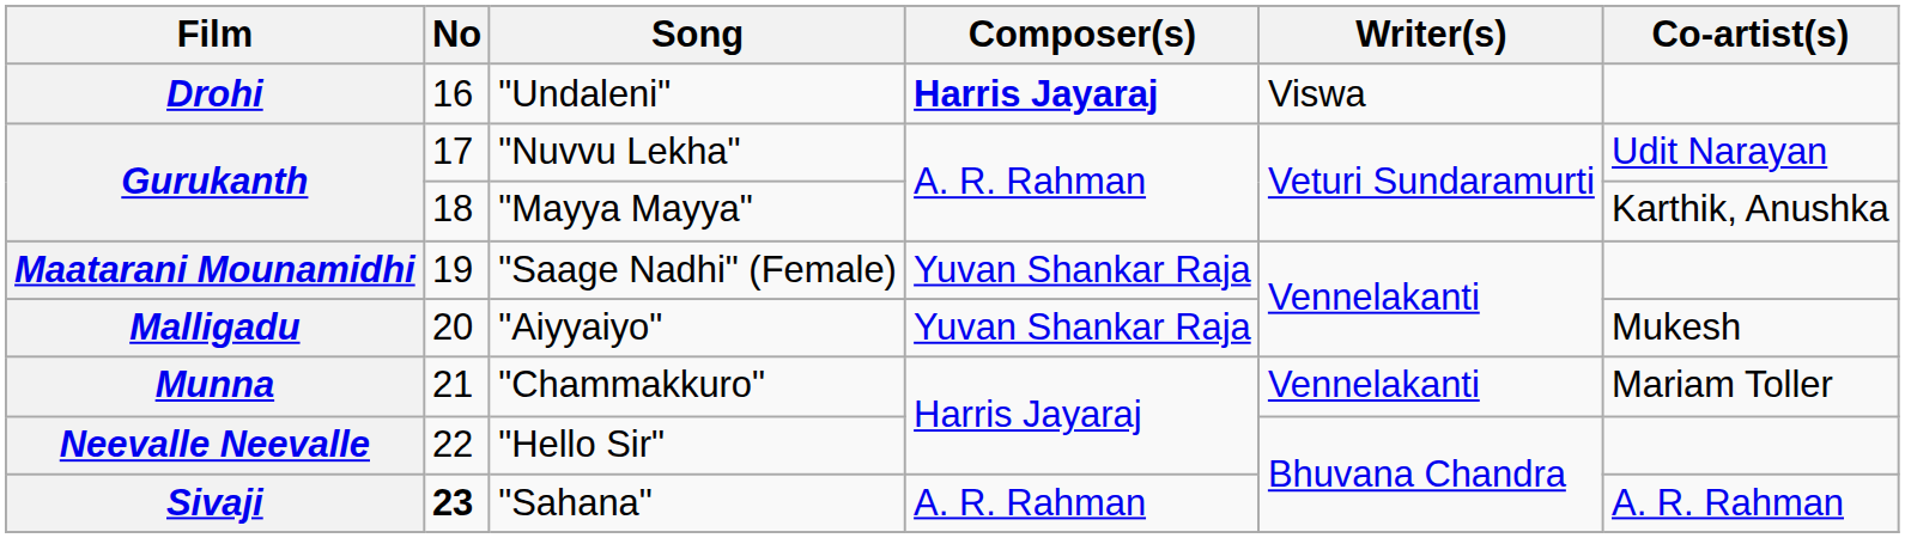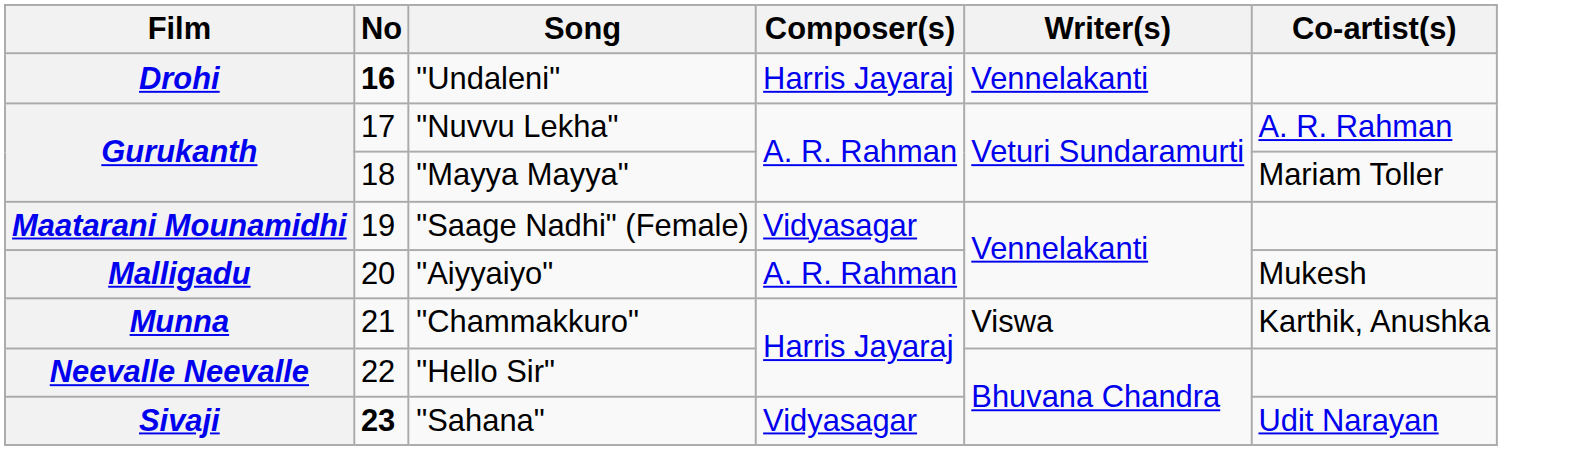 <table class="wikitable sortable plainrowheaders">
 <tr>
 <th>Film</th>
 <th>No</th>
 <th>Song</th>
 <th>Composer(s)</th>
 <th>Writer(s)</th>
 <th>Co-artist(s)</th>
 </tr>
 <tr>
 <th><em><a href='#'>Drohi</a></em></th>
-<td>16</td>
+<td><strong>16</strong></td>
 <td>"Undaleni"</td>
-<td><strong><a href='#'>Harris Jayaraj</a></strong></td>
-<td>Viswa</td>
+<td><a href='#'>Harris Jayaraj</a></td>
+<td><a href='#'>Vennelakanti</a></td>
 <td></td>
 </tr>
 <tr>
 <th rowspan="2"><em><a href='#'>Gurukanth</a></em></th>
 <td>17</td>
 <td>"Nuvvu Lekha"</td>
 <td rowspan="2"><a href='#'>A. R. Rahman</a></td>
 <td rowspan="2"><a href='#'>Veturi Sundaramurti</a></td>
-<td><a href='#'>Udit Narayan</a></td>
+<td><a href='#'>A. R. Rahman</a></td>
 </tr>
 <tr>
 <td>18</td>
 <td>"Mayya Mayya"</td>
-<td>Karthik, Anushka</td>
+<td>Mariam Toller</td>
 </tr>
 <tr>
 <th><a href='#'><em>Maatarani Mounamidhi</em></a></th>
 <td>19</td>
 <td>"Saage Nadhi" (Female)</td>
-<td><a href='#'>Yuvan Shankar Raja</a></td>
+<td><a href='#'>Vidyasagar</a></td>
 <td rowspan="2"><a href='#'>Vennelakanti</a></td>
 <td></td>
 </tr>
 <tr>
 <th><em><a href='#'>Malligadu</a></em></th>
 <td>20</td>
 <td>"Aiyyaiyo"</td>
-<td><a href='#'>Yuvan Shankar Raja</a></td>
+<td><a href='#'>A. R. Rahman</a></td>
 <td>Mukesh</td>
 </tr>
 <tr>
 <th><em><a href='#'>Munna</a></em></th>
 <td>21</td>
 <td>"Chammakkuro"</td>
 <td rowspan="2"><a href='#'>Harris Jayaraj</a></td>
-<td><a href='#'>Vennelakanti</a></td>
-<td>Mariam Toller</td>
+<td>Viswa</td>
+<td>Karthik, Anushka</td>
 </tr>
 <tr>
 <th><a href='#'><em>Neevalle Neevalle</em></a></th>
 <td>22</td>
 <td>"Hello Sir"</td>
 <td rowspan="2"><a href='#'>Bhuvana Chandra</a></td>
 <td></td>
 </tr>
 <tr>
 <th><em><a href='#'>Sivaji</a></em></th>
 <td><strong>23</strong></td>
 <td>"Sahana"</td>
-<td><a href='#'>A. R. Rahman</a></td>
-<td><a href='#'>A. R. Rahman</a></td>
+<td><a href='#'>Vidyasagar</a></td>
+<td><a href='#'>Udit Narayan</a></td>
 </tr>
 </table>
